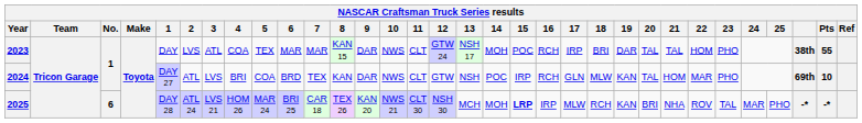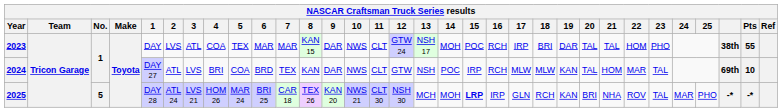 <table class="wikitable" style="text-align:center; font-size:75%">
 <tr>
 <th colspan=32><a href='#'>NASCAR Craftsman Truck Series</a> results</th>
 </tr>
 <tr>
 <th>Year</th>
 <th>Team</th>
 <th>No.</th>
 <th>Make</th>
 <th>1</th>
 <th>2</th>
 <th>3</th>
 <th>4</th>
 <th>5</th>
 <th>6</th>
 <th>7</th>
 <th>8</th>
 <th>9</th>
 <th>10</th>
 <th>11</th>
 <th>12</th>
 <th>13</th>
 <th>14</th>
 <th>15</th>
 <th>16</th>
 <th>17</th>
 <th>18</th>
 <th>19</th>
 <th>20</th>
 <th>21</th>
 <th>22</th>
 <th>23</th>
 <th>24</th>
 <th>25</th>
 <th></th>
 <th>Pts</th>
 <th>Ref</th>
 </tr>
 <tr>
 <th><a href='#'>2023</a></th>
 <th rowspan=3><a href='#'>Tricon Garage</a></th>
 <th rowspan=2>1</th>
 <th rowspan=3><a href='#'>Toyota</a></th>
 <td><a href='#'>DAY</a></td>
 <td><a href='#'>LVS</a></td>
 <td><a href='#'>ATL</a></td>
 <td><a href='#'>COA</a></td>
 <td><a href='#'>TEX</a></td>
 <td><a href='#'>MAR</a></td>
 <td><a href='#'>MAR</a></td>
 <td style="background:#DFFFDF;"><a href='#'>KAN</a><br><small>15</small></td>
 <td><a href='#'>DAR</a></td>
 <td><a href='#'>NWS</a></td>
 <td><a href='#'>CLT</a></td>
 <td style="background:#CFCFFF;"><a href='#'>GTW</a><br><small>24</small></td>
 <td style="background:#DFFFDF;"><a href='#'>NSH</a><br><small>17</small></td>
 <td><a href='#'>MOH</a></td>
 <td><a href='#'>POC</a></td>
 <td><a href='#'>RCH</a></td>
 <td><a href='#'>IRP</a></td>
 <td><a href='#'>BRI</a></td>
 <td><a href='#'>DAR</a></td>
 <td><a href='#'>TAL</a></td>
 <td><a href='#'>TAL</a></td>
 <td><a href='#'>HOM</a></td>
 <td><a href='#'>PHO</a></td>
 <td colspan=2></td>
 <th>38th</th>
 <th>55</th>
 <th></th>
 </tr>
 <tr>
 <th><a href='#'>2024</a></th>
 <td style="background:#CFCFFF;"><a href='#'>DAY</a><br><small>27</small></td>
 <td><a href='#'>ATL</a></td>
 <td><a href='#'>LVS</a></td>
 <td><a href='#'>BRI</a></td>
 <td><a href='#'>COA</a></td>
 <td><a href='#'>BRD</a></td>
 <td><a href='#'>TEX</a></td>
 <td><a href='#'>KAN</a></td>
 <td><a href='#'>DAR</a></td>
 <td><a href='#'>NWS</a></td>
 <td><a href='#'>CLT</a></td>
 <td><a href='#'>GTW</a></td>
 <td><a href='#'>NSH</a></td>
 <td><a href='#'>POC</a></td>
 <td><a href='#'>IRP</a></td>
 <td><a href='#'>RCH</a></td>
-<td><a href='#'>GLN</a></td>
+<td><a href='#'>MLW</a></td>
 <td><a href='#'>MLW</a></td>
 <td><a href='#'>KAN</a></td>
 <td><a href='#'>TAL</a></td>
 <td><a href='#'>HOM</a></td>
 <td><a href='#'>MAR</a></td>
-<td><a href='#'>PHO</a></td>
+<td><a href='#'>TAL</a></td>
 <td colspan=2></td>
 <th>69th</th>
 <th>10</th>
 <th></th>
 </tr>
 <tr>
 <th><a href='#'>2025</a></th>
-<th>6</th>
+<th>5</th>
 <td style="background:#CFCFFF;"><a href='#'>DAY</a><br><small>28</small></td>
 <td style="background:#CFCFFF;"><a href='#'>ATL</a><br><small>24</small></td>
 <td style="background:#CFCFFF;"><a href='#'>LVS</a><br><small>21</small></td>
 <td style="background:#CFCFFF;"><a href='#'>HOM</a><br><small>26</small></td>
 <td style="background:#CFCFFF;"><a href='#'>MAR</a><br><small>24</small></td>
 <td style="background:#CFCFFF;"><a href='#'>BRI</a><br><small>25</small></td>
 <td style="background:#DFFFDF;"><a href='#'>CAR</a><br><small>18</small></td>
 <td style="background:#EFCFFF;"><a href='#'>TEX</a><br><small>26</small></td>
 <td style="background:#DFFFDF;"><a href='#'>KAN</a><br><small>20</small></td>
 <td style="background:#CFCFFF;"><a href='#'>NWS</a><br><small>21</small></td>
 <td style="background:#CFCFFF;"><a href='#'>CLT</a><br><small>30</small></td>
 <td style="background:#CFCFFF;"><a href='#'>NSH</a><br><small>30</small></td>
 <td><a href='#'>MCH</a></td>
 <td><a href='#'>MOH</a></td>
 <td><strong><a href='#'>LRP</a></strong></td>
 <td><a href='#'>IRP</a></td>
-<td><a href='#'>MLW</a></td>
+<td><a href='#'>GLN</a></td>
 <td><a href='#'>RCH</a></td>
 <td><a href='#'>KAN</a></td>
 <td><a href='#'>BRI</a></td>
 <td><a href='#'>NHA</a></td>
 <td><a href='#'>ROV</a></td>
 <td><a href='#'>TAL</a></td>
 <td><a href='#'>MAR</a></td>
 <td><a href='#'>PHO</a></td>
 <th>-*</th>
 <th>-*</th>
 <th></th>
 </tr>
 </table>
